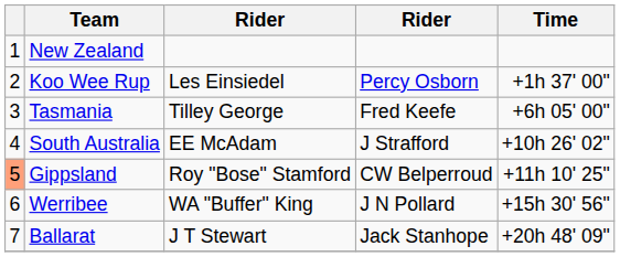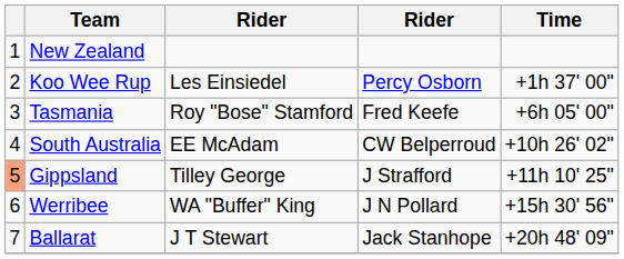 <table class="wikitable">
 <tr>
 <th></th>
 <th scope=col>Team</th>
 <th scope=col>Rider</th>
 <th scope=col>Rider</th>
 <th scope=col>Time</th>
 </tr>
 <tr>
 <td>1</td>
 <td><a href='#'>New Zealand</a></td>
 <td></td>
 <td></td>
 <td align=right></td>
 </tr>
 <tr>
 <td>2</td>
 <td><a href='#'>Koo Wee Rup</a></td>
 <td>Les Einsiedel</td>
 <td><a href='#'>Percy Osborn</a></td>
 <td style="text-align: right;">+1h 37' 00"</td>
 </tr>
 <tr>
 <td>3</td>
 <td><a href='#'>Tasmania</a></td>
-<td>Tilley George</td>
+<td>Roy "Bose" Stamford</td>
 <td>Fred Keefe</td>
 <td style="text-align: right;">+6h 05' 00"</td>
 </tr>
 <tr>
 <td>4</td>
 <td><a href='#'>South Australia</a></td>
 <td>EE McAdam</td>
-<td>J Strafford</td>
+<td>CW Belperroud</td>
 <td style="text-align: right;">+10h 26' 02"</td>
 </tr>
 <tr>
 <td style="background: lightsalmon;">5</td>
 <td><a href='#'>Gippsland</a></td>
-<td>Roy "Bose" Stamford</td>
-<td>CW Belperroud</td>
+<td>Tilley George</td>
+<td>J Strafford</td>
 <td style="text-align: right;">+11h 10' 25"</td>
 </tr>
 <tr>
 <td>6</td>
 <td><a href='#'>Werribee</a></td>
 <td>WA "Buffer" King</td>
 <td>J N Pollard</td>
 <td style="text-align: right;">+15h 30' 56"</td>
 </tr>
 <tr>
 <td>7</td>
 <td><a href='#'>Ballarat</a></td>
 <td>J T Stewart</td>
 <td>Jack Stanhope</td>
 <td style="text-align: right;">+20h 48' 09"</td>
 </tr>
 <tr>
 </tr>
 </table>
